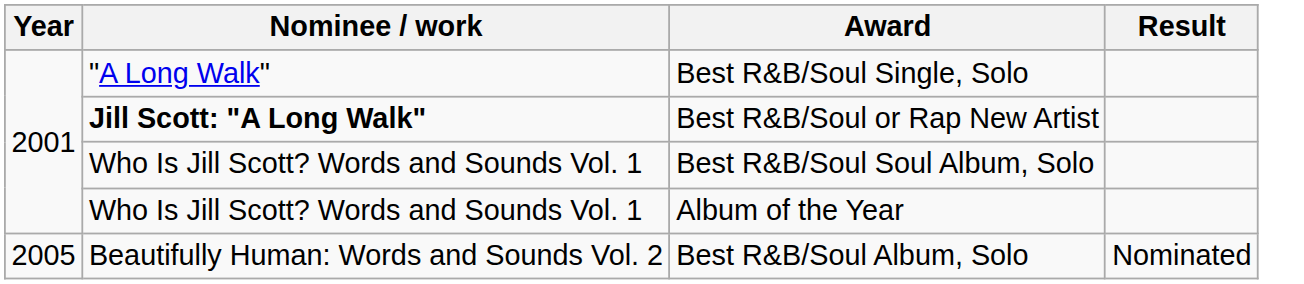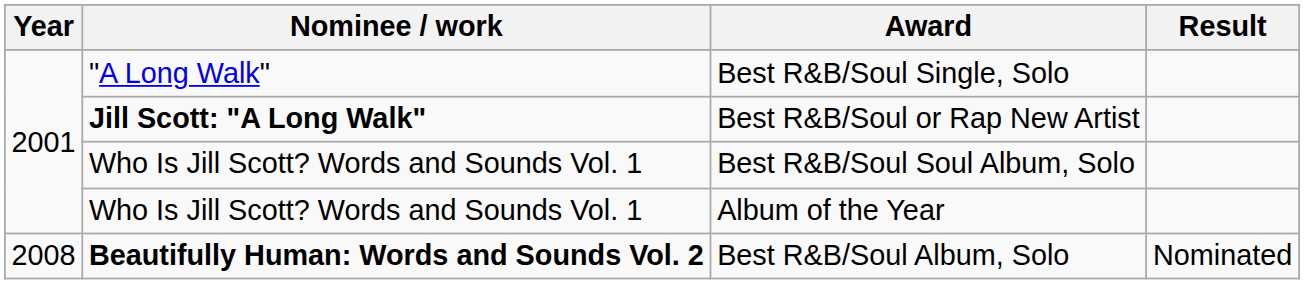 <table class="wikitable">
 <tr>
 <th>Year</th>
 <th>Nominee / work</th>
 <th>Award</th>
 <th>Result</th>
 </tr>
 <tr>
 <td rowspan="4">2001</td>
 <td>"<a href='#'>A Long Walk</a>"</td>
 <td>Best R&B/Soul Single, Solo </td>
 <td></td>
 </tr>
 <tr>
 <td><strong>Jill Scott: "A Long Walk"</strong></td>
 <td>Best R&B/Soul or Rap New Artist</td>
 <td></td>
 </tr>
 <tr>
 <td>Who Is Jill Scott? Words and Sounds Vol. 1</td>
 <td>Best R&B/Soul Soul Album, Solo</td>
 <td></td>
 </tr>
 <tr>
 <td>Who Is Jill Scott? Words and Sounds Vol. 1</td>
 <td>Album of the Year</td>
 <td></td>
 </tr>
 <tr>
-<td>2005</td>
-<td>Beautifully Human: Words and Sounds Vol. 2</td>
+<td>2008</td>
+<td><strong>Beautifully Human: Words and Sounds Vol. 2</strong></td>
 <td>Best R&B/Soul Album, Solo</td>
 <td>Nominated</td>
 </tr>
 </table>
